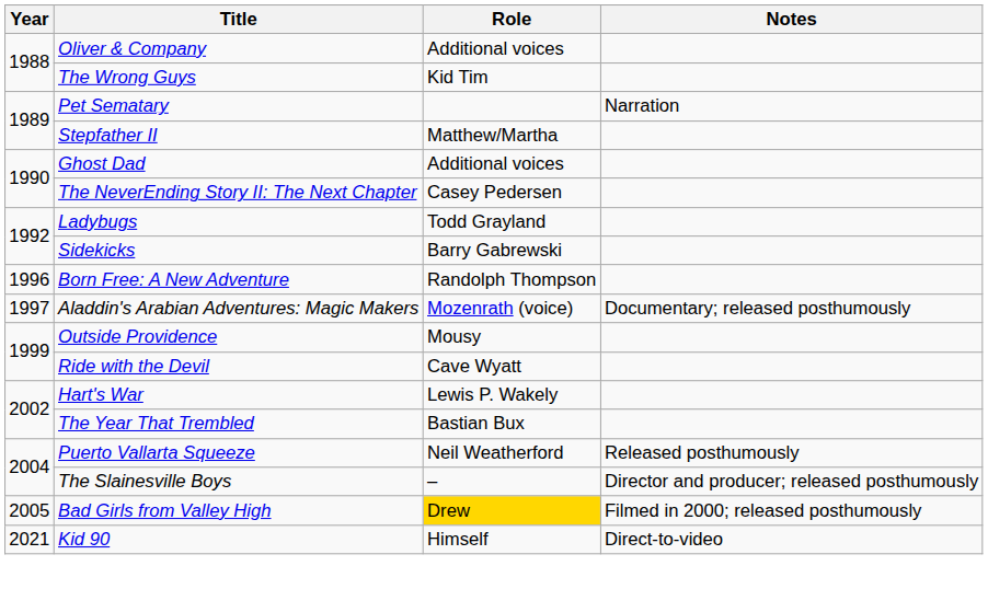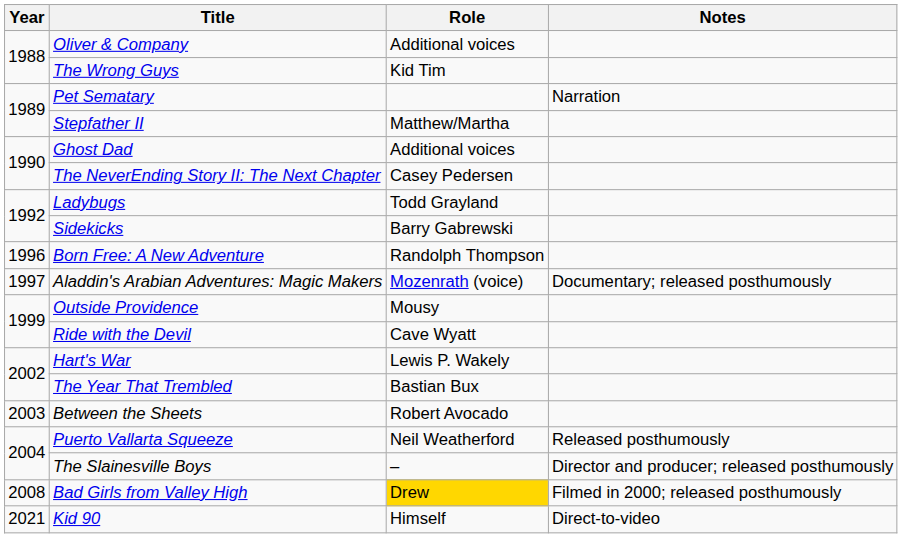 <table class="wikitable sortable">
 <tr>
 <th>Year</th>
 <th>Title</th>
 <th>Role</th>
 <th class="unsortable">Notes</th>
 </tr>
 <tr>
 <td rowspan="2">1988</td>
 <td><em><a href='#'>Oliver & Company</a></em></td>
 <td>Additional voices</td>
 <td></td>
 </tr>
 <tr>
 <td data-sort-value="Wrong Guys, The"><em><a href='#'>The Wrong Guys</a></em></td>
 <td>Kid Tim</td>
 <td></td>
 </tr>
 <tr>
 <td rowspan="2">1989</td>
 <td><em><a href='#'>Pet Sematary</a></em></td>
 <td></td>
 <td>Narration</td>
 </tr>
 <tr>
 <td><em><a href='#'>Stepfather II</a></em></td>
 <td>Matthew/Martha</td>
 <td></td>
 </tr>
 <tr>
 <td rowspan="2">1990</td>
 <td><em><a href='#'>Ghost Dad</a></em></td>
 <td>Additional voices</td>
 <td></td>
 </tr>
 <tr>
 <td data-sort-value="NeverEnding Story II: The Next Chapter, The"><em><a href='#'>The NeverEnding Story II: The Next Chapter</a></em></td>
 <td>Casey Pedersen</td>
 <td></td>
 </tr>
 <tr>
 <td rowspan="2">1992</td>
 <td><em><a href='#'>Ladybugs</a></em></td>
 <td>Todd Grayland</td>
 <td></td>
 </tr>
 <tr>
 <td><em><a href='#'>Sidekicks</a></em></td>
 <td>Barry Gabrewski</td>
 <td></td>
 </tr>
 <tr>
 <td>1996</td>
 <td><em><a href='#'>Born Free: A New Adventure</a></em></td>
 <td>Randolph Thompson</td>
 <td></td>
 </tr>
 <tr>
 <td>1997</td>
 <td><em>Aladdin's Arabian Adventures: Magic Makers</em></td>
 <td><a href='#'>Mozenrath</a> (voice)</td>
 <td>Documentary; released posthumously</td>
 </tr>
 <tr>
 <td rowspan="2">1999</td>
 <td><em><a href='#'>Outside Providence</a></em></td>
 <td>Mousy</td>
 <td></td>
 </tr>
 <tr>
 <td><em><a href='#'>Ride with the Devil</a></em></td>
 <td>Cave Wyatt</td>
 <td></td>
 </tr>
 <tr>
 <td rowspan="2">2002</td>
 <td><em><a href='#'>Hart's War</a></em></td>
 <td>Lewis P. Wakely</td>
 <td></td>
 </tr>
 <tr>
 <td data-sort-value="Year That Trembled, The"><em><a href='#'>The Year That Trembled</a></em></td>
 <td>Bastian Bux</td>
 <td></td>
 </tr>
 <tr>
+<td>2003</td>
+<td><em>Between the Sheets</em></td>
+<td>Robert Avocado</td>
+<td></td>
+</tr>
+<tr>
 <td rowspan="2">2004</td>
 <td><em><a href='#'>Puerto Vallarta Squeeze</a></em></td>
 <td>Neil Weatherford</td>
 <td>Released posthumously</td>
 </tr>
 <tr>
 <td data-sort-value="Slainesville Boys, The"><em>The Slainesville Boys</em></td>
 <td>–</td>
 <td>Director and producer; released posthumously</td>
 </tr>
 <tr>
-<td>2005</td>
+<td>2008</td>
 <td><em><a href='#'>Bad Girls from Valley High</a></em></td>
 <td style="background: gold;">Drew</td>
 <td>Filmed in 2000; released posthumously</td>
 </tr>
 <tr>
 <td>2021</td>
 <td><em><a href='#'>Kid 90</a></em></td>
 <td>Himself</td>
 <td>Direct-to-video</td>
 </tr>
 </table>
